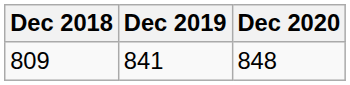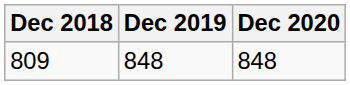 <table class="wikitable">
 <tr>
 <th>Dec 2018</th>
 <th>Dec 2019</th>
 <th>Dec 2020</th>
 </tr>
 <tr>
 <td>809</td>
-<td>841</td>
+<td>848</td>
 <td>848</td>
 </tr>
 </table>
